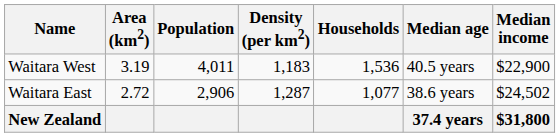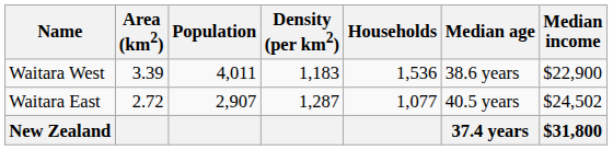 <table class="wikitable">
 <tr>
 <th>Name</th>
 <th>Area<br>(km<sup>2</sup>)</th>
 <th>Population</th>
 <th>Density<br>(per km<sup>2</sup>)</th>
 <th>Households</th>
 <th>Median age</th>
 <th>Median<br>income</th>
 </tr>
 <tr>
 <td>Waitara West</td>
-<td style="text-align:right;">3.19</td>
+<td style="text-align:right;">3.39</td>
 <td style="text-align:right;">4,011</td>
 <td style="text-align:right;">1,183</td>
 <td style="text-align:right;">1,536</td>
-<td>40.5 years</td>
+<td>38.6 years</td>
 <td>$22,900</td>
 </tr>
 <tr>
 <td>Waitara East</td>
 <td style="text-align:right;">2.72</td>
-<td style="text-align:right;">2,906</td>
+<td style="text-align:right;">2,907</td>
 <td style="text-align:right;">1,287</td>
 <td style="text-align:right;">1,077</td>
-<td>38.6 years</td>
+<td>40.5 years</td>
 <td>$24,502</td>
 </tr>
 <tr>
 <th>New Zealand</th>
 <th></th>
 <th></th>
 <th></th>
 <th></th>
 <th>37.4 years</th>
 <th style="text-align:left;">$31,800</th>
 </tr>
 </table>
